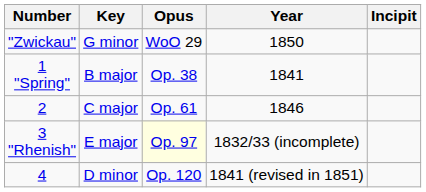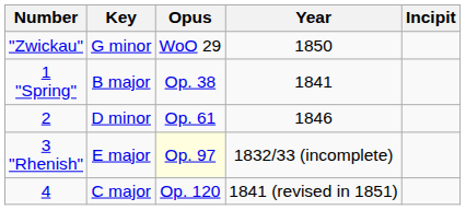 <table class="wikitable sortable">
 <tr>
 <th>Number</th>
 <th>Key</th>
 <th>Opus</th>
 <th>Year</th>
 <th>Incipit</th>
 </tr>
 <tr align=center>
 <td><a href='#'>"Zwickau"</a></td>
 <td><a href='#'>G minor</a></td>
 <td><a href='#'>WoO</a> 29</td>
 <td>1850</td>
 <td></td>
 </tr>
 <tr align=center>
 <td><a href='#'>1<br>"Spring"</a></td>
 <td><a href='#'>B major</a></td>
 <td><a href='#'>Op. 38</a></td>
 <td>1841</td>
 <td></td>
 </tr>
 <tr align=center>
 <td><a href='#'>2</a></td>
-<td><a href='#'>C major</a></td>
+<td><a href='#'>D minor</a></td>
 <td><a href='#'>Op. 61</a></td>
 <td>1846</td>
 <td></td>
 </tr>
 <tr align=center>
 <td><a href='#'>3<br>"Rhenish"</a></td>
 <td><a href='#'>E major</a></td>
 <td style="background: lightyellow;"><a href='#'>Op. 97</a></td>
 <td>1832/33 (incomplete)</td>
 <td></td>
 </tr>
 <tr align=center>
 <td><a href='#'>4</a></td>
-<td><a href='#'>D minor</a></td>
+<td><a href='#'>C major</a></td>
 <td><a href='#'>Op. 120</a></td>
 <td>1841 (revised in 1851)</td>
 <td></td>
 </tr>
 </table>
